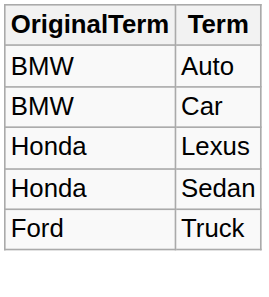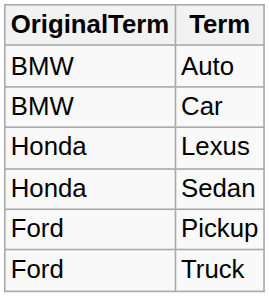 <table class="wikitable">
 <tr>
 <th>OriginalTerm</th>
 <th>Term</th>
 </tr>
 <tr>
 <td>BMW</td>
 <td>Auto</td>
 </tr>
 <tr>
 <td>BMW</td>
 <td>Car</td>
 </tr>
 <tr>
 <td>Honda</td>
 <td>Lexus</td>
 </tr>
 <tr>
 <td>Honda</td>
 <td>Sedan</td>
 </tr>
 <tr>
 <td>Ford</td>
+<td>Pickup</td>
+</tr>
+<tr>
+<td>Ford</td>
 <td>Truck</td>
 </tr>
 </table>
